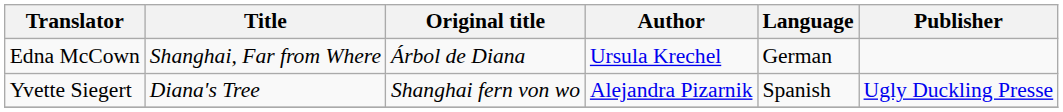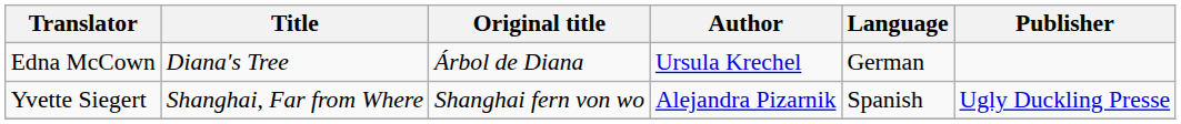 <table class="wikitable sortable">
 <tr>
 <th>Translator</th>
 <th>Title</th>
 <th>Original title</th>
 <th>Author</th>
 <th>Language</th>
 <th>Publisher</th>
 </tr>
 <tr>
 <td>Edna McCown</td>
-<td><em>Shanghai, Far from Where</em></td>
+<td><em>Diana's Tree</em></td>
 <td><em>Árbol de Diana</em></td>
 <td> <a href='#'>Ursula Krechel</a></td>
 <td>German</td>
 <td></td>
 </tr>
 <tr>
 <td>Yvette Siegert</td>
-<td><em>Diana's Tree</em></td>
+<td><em>Shanghai, Far from Where</em></td>
 <td><em>Shanghai fern von wo</em></td>
 <td> <a href='#'>Alejandra Pizarnik</a></td>
 <td>Spanish</td>
 <td><a href='#'>Ugly Duckling Presse</a></td>
 </tr>
 <tr>
 </tr>
 </table>
